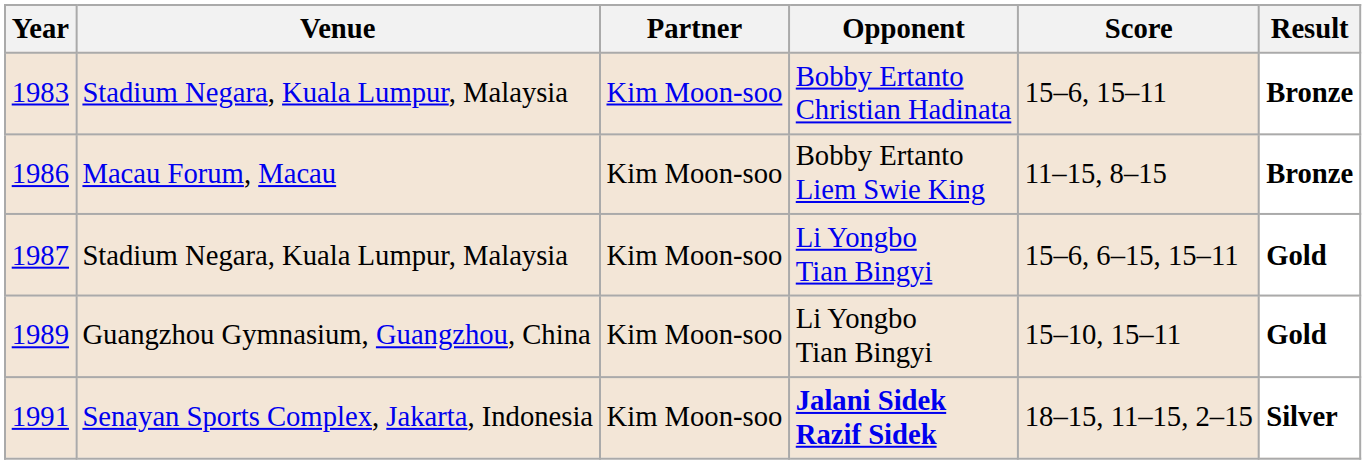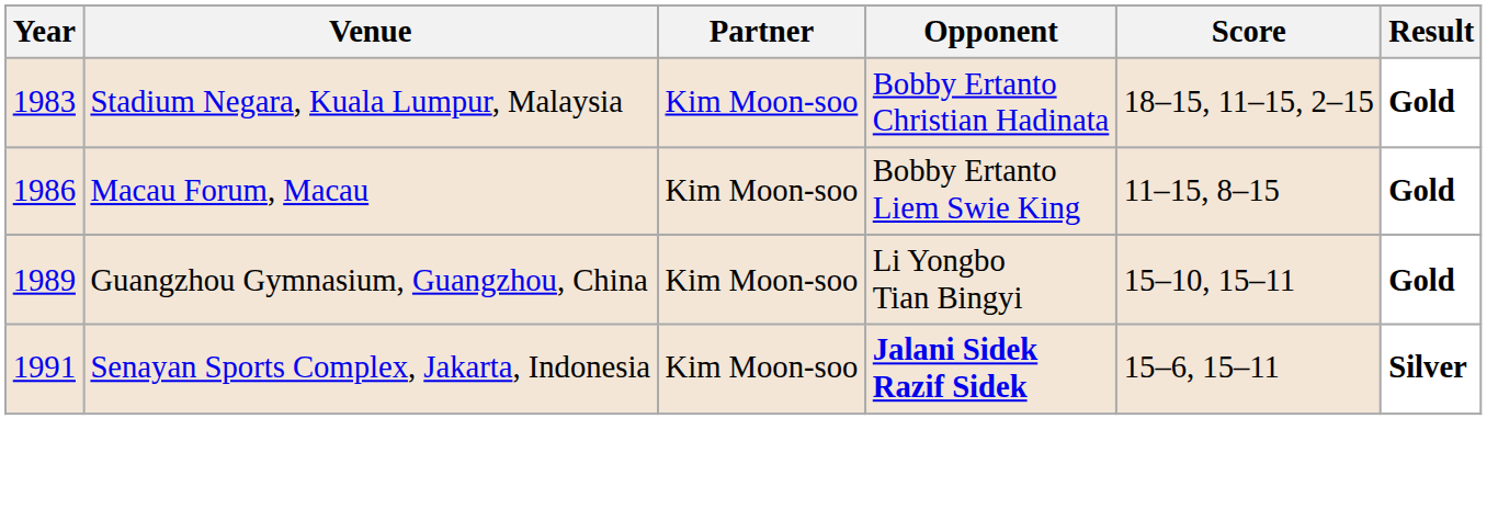 <table class="sortable wikitable" style="font-size: 90%;">
 <tr>
 <th>Year</th>
 <th>Venue</th>
 <th>Partner</th>
 <th>Opponent</th>
 <th>Score</th>
 <th>Result</th>
 </tr>
 <tr style="background:#F3E6D7">
 <td align="center"><a href='#'>1983</a></td>
 <td align="left"><a href='#'>Stadium Negara</a>, <a href='#'>Kuala Lumpur</a>, Malaysia</td>
 <td align="left"> <a href='#'>Kim Moon-soo</a></td>
 <td align="left"> <a href='#'>Bobby Ertanto</a> <br>  <a href='#'>Christian Hadinata</a></td>
-<td align="left">15–6, 15–11</td>
-<td style="text-align:left; background:white"> <strong>Bronze</strong></td>
+<td align="left">18–15, 11–15, 2–15</td>
+<td style="text-align:left; background:white"> <strong>Gold</strong></td>
 </tr>
 <tr style="background:#F3E6D7">
 <td align="center"><a href='#'>1986</a></td>
 <td align="left"><a href='#'>Macau Forum</a>, <a href='#'>Macau</a></td>
 <td align="left"> Kim Moon-soo</td>
 <td align="left"> Bobby Ertanto <br>  <a href='#'>Liem Swie King</a></td>
 <td align="left">11–15, 8–15</td>
-<td style="text-align:left; background:white"> <strong>Bronze</strong></td>
-</tr>
-<tr style="background:#F3E6D7">
-<td align="center"><a href='#'>1987</a></td>
-<td align="left">Stadium Negara, Kuala Lumpur, Malaysia</td>
-<td align="left"> Kim Moon-soo</td>
-<td align="left"> <a href='#'>Li Yongbo</a> <br>  <a href='#'>Tian Bingyi</a></td>
-<td align="left">15–6, 6–15, 15–11</td>
 <td style="text-align:left; background:white"> <strong>Gold</strong></td>
 </tr>
 <tr style="background:#F3E6D7">
 <td align="center"><a href='#'>1989</a></td>
 <td align="left">Guangzhou Gymnasium, <a href='#'>Guangzhou</a>, China</td>
 <td align="left"> Kim Moon-soo</td>
 <td align="left"> Li Yongbo <br>  Tian Bingyi</td>
 <td align="left">15–10, 15–11</td>
 <td style="text-align:left; background:white"> <strong>Gold</strong></td>
 </tr>
 <tr style="background:#F3E6D7">
 <td align="center"><a href='#'>1991</a></td>
 <td align="left"><a href='#'>Senayan Sports Complex</a>, <a href='#'>Jakarta</a>, Indonesia</td>
 <td align="left"> Kim Moon-soo</td>
 <td align="left"><strong> <a href='#'>Jalani Sidek</a> <br>  <a href='#'>Razif Sidek</a></strong></td>
-<td align="left">18–15, 11–15, 2–15</td>
+<td align="left">15–6, 15–11</td>
 <td style="text-align:left; background:white"> <strong>Silver</strong></td>
 </tr>
 </table>
